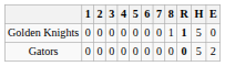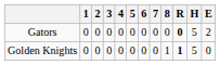 <table align = right border="2" cellpadding="4" cellspacing="0" style="margin: 1em 1em 1em 1em; background: #F9F9F9; border: 1px #aaa solid; border-collapse: collapse;">
 <tr align=center style="background: #F2F2F2;">
 <th></th>
 <th>1</th>
 <th>2</th>
 <th>3</th>
 <th>4</th>
 <th>5</th>
 <th>6</th>
 <th>7</th>
 <th>8</th>
 <th>R</th>
 <th>H</th>
 <th>E</th>
 </tr>
 <tr align=center>
+<td>Gators</td>
+<td>0</td>
+<td>0</td>
+<td>0</td>
+<td>0</td>
+<td>0</td>
+<td>0</td>
+<td>0</td>
+<td>0</td>
+<td><strong>0</strong></td>
+<td>5</td>
+<td>2</td>
+</tr>
+<tr align=center>
 <td>Golden Knights</td>
 <td>0</td>
 <td>0</td>
 <td>0</td>
 <td>0</td>
 <td>0</td>
 <td>0</td>
 <td>0</td>
 <td>1</td>
 <td><strong>1</strong></td>
 <td>5</td>
 <td>0</td>
 </tr>
-<tr align=center>
-<td>Gators</td>
-<td>0</td>
-<td>0</td>
-<td>0</td>
-<td>0</td>
-<td>0</td>
-<td>0</td>
-<td>0</td>
-<td>0</td>
-<td><strong>0</strong></td>
-<td>5</td>
-<td>2</td>
-</tr>
 </table>
